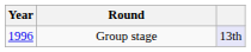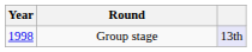 <table class="wikitable" style="text-align: center; font-size:90%">
 <tr>
 <th>Year</th>
 <th style="width:200px">Round</th>
 <th></th>
 </tr>
 <tr>
-<td><a href='#'>1996</a></td>
+<td><a href='#'>1998</a></td>
 <td>Group stage</td>
 <td style="background: lavender;">13th</td>
 </tr>
 </table>
